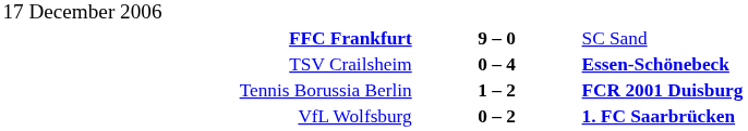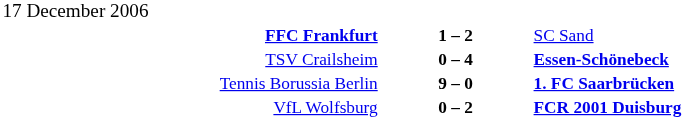 <table width=100% cellspacing=1>
 <tr>
 <th width=25%></th>
 <th width=10%></th>
 <th width=25%></th>
 <th></th>
 </tr>
 <tr>
 <td>17 December 2006</td>
 </tr>
 <tr style=font-size:90%>
 <td align=right><strong><a href='#'>FFC Frankfurt</a></strong></td>
-<td align=center><strong>9 – 0</strong></td>
+<td align=center><strong>1 – 2</strong></td>
 <td><a href='#'>SC Sand</a></td>
 </tr>
 <tr style=font-size:90%>
 <td align=right><a href='#'>TSV Crailsheim</a></td>
 <td align=center><strong>0 – 4</strong></td>
 <td><strong><a href='#'>Essen-Schönebeck</a></strong></td>
 </tr>
 <tr style=font-size:90%>
 <td align=right><a href='#'>Tennis Borussia Berlin</a></td>
-<td align=center><strong>1 – 2</strong></td>
-<td><strong><a href='#'>FCR 2001 Duisburg</a></strong></td>
+<td align=center><strong>9 – 0</strong></td>
+<td><strong><a href='#'>1. FC Saarbrücken</a></strong></td>
 </tr>
 <tr style=font-size:90%>
 <td align=right><a href='#'>VfL Wolfsburg</a></td>
 <td align=center><strong>0 – 2</strong></td>
-<td><strong><a href='#'>1. FC Saarbrücken</a></strong></td>
+<td><strong><a href='#'>FCR 2001 Duisburg</a></strong></td>
 </tr>
 </table>
